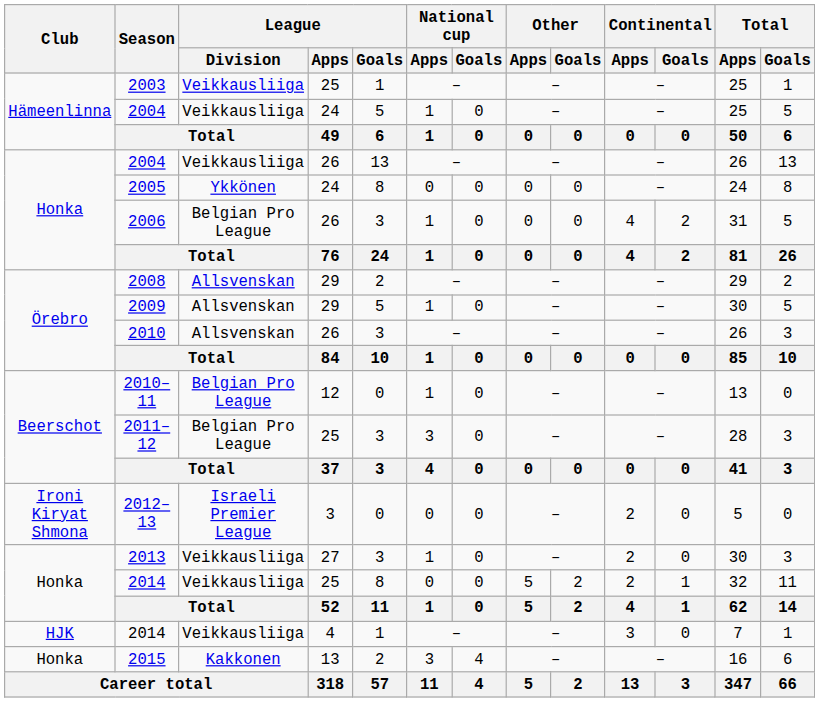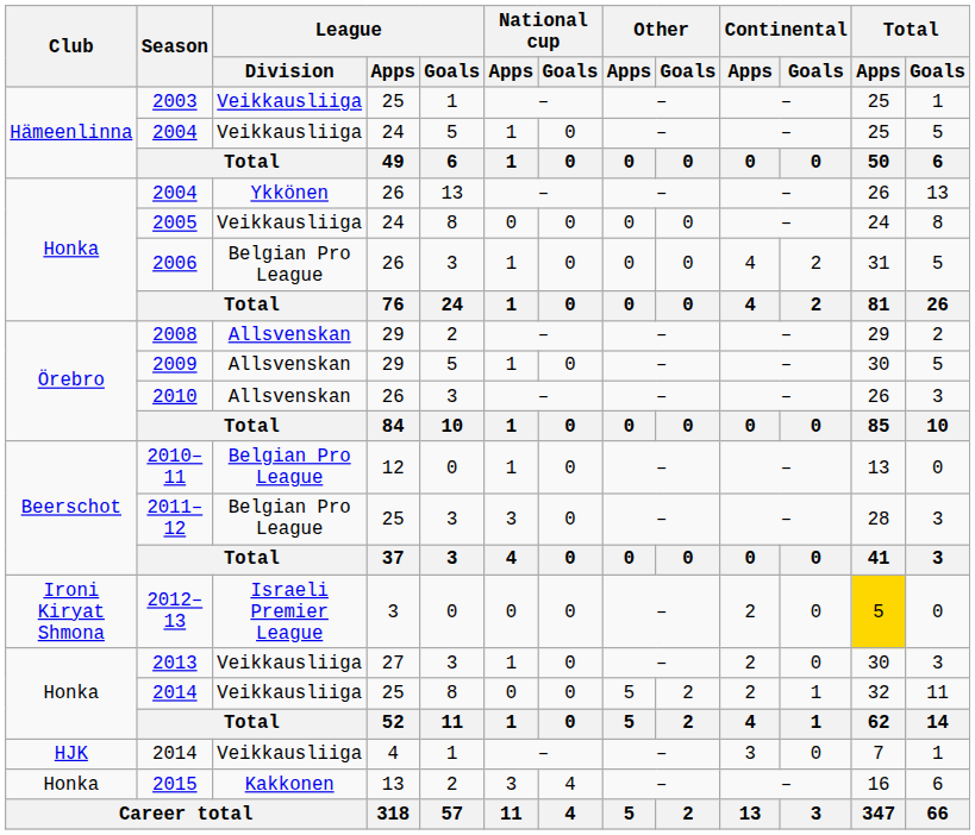 <table class="wikitable" style="text-align:center">
 <tr>
 <th rowspan="2">Club</th>
 <th rowspan="2">Season</th>
 <th colspan="3">League</th>
 <th colspan="2">National cup</th>
 <th colspan="2">Other</th>
 <th colspan="2">Continental</th>
 <th colspan="2">Total</th>
 </tr>
 <tr>
 <th>Division</th>
 <th>Apps</th>
 <th>Goals</th>
 <th>Apps</th>
 <th>Goals</th>
 <th>Apps</th>
 <th>Goals</th>
 <th>Apps</th>
 <th>Goals</th>
 <th>Apps</th>
 <th>Goals</th>
 </tr>
 <tr>
 <td rowspan="3"><a href='#'>Hämeenlinna</a></td>
 <td><a href='#'>2003</a></td>
 <td><a href='#'>Veikkausliiga</a></td>
 <td>25</td>
 <td>1</td>
 <td colspan="2">–</td>
 <td colspan="2">–</td>
 <td colspan="2">–</td>
 <td>25</td>
 <td>1</td>
 </tr>
 <tr>
 <td><a href='#'>2004</a></td>
 <td>Veikkausliiga</td>
 <td>24</td>
 <td>5</td>
 <td>1</td>
 <td>0</td>
 <td colspan="2">–</td>
 <td colspan="2">–</td>
 <td>25</td>
 <td>5</td>
 </tr>
 <tr>
 <th colspan="2">Total</th>
 <th>49</th>
 <th>6</th>
 <th>1</th>
 <th>0</th>
 <th>0</th>
 <th>0</th>
 <th>0</th>
 <th>0</th>
 <th>50</th>
 <th>6</th>
 </tr>
 <tr>
 <td rowspan="4"><a href='#'>Honka</a></td>
 <td><a href='#'>2004</a></td>
-<td>Veikkausliiga</td>
+<td><a href='#'>Ykkönen</a></td>
 <td>26</td>
 <td>13</td>
 <td colspan="2">–</td>
 <td colspan="2">–</td>
 <td colspan="2">–</td>
 <td>26</td>
 <td>13</td>
 </tr>
 <tr>
 <td><a href='#'>2005</a></td>
-<td><a href='#'>Ykkönen</a></td>
+<td>Veikkausliiga</td>
 <td>24</td>
 <td>8</td>
 <td>0</td>
 <td>0</td>
 <td>0</td>
 <td>0</td>
 <td colspan="2">–</td>
 <td>24</td>
 <td>8</td>
 </tr>
 <tr>
 <td><a href='#'>2006</a></td>
 <td>Belgian Pro League</td>
 <td>26</td>
 <td>3</td>
 <td>1</td>
 <td>0</td>
 <td>0</td>
 <td>0</td>
 <td>4</td>
 <td>2</td>
 <td>31</td>
 <td>5</td>
 </tr>
 <tr>
 <th colspan="2">Total</th>
 <th>76</th>
 <th>24</th>
 <th>1</th>
 <th>0</th>
 <th>0</th>
 <th>0</th>
 <th>4</th>
 <th>2</th>
 <th>81</th>
 <th>26</th>
 </tr>
 <tr>
 <td rowspan="4"><a href='#'>Örebro</a></td>
 <td><a href='#'>2008</a></td>
 <td><a href='#'>Allsvenskan</a></td>
 <td>29</td>
 <td>2</td>
 <td colspan="2">–</td>
 <td colspan="2">–</td>
 <td colspan="2">–</td>
 <td>29</td>
 <td>2</td>
 </tr>
 <tr>
 <td><a href='#'>2009</a></td>
 <td>Allsvenskan</td>
 <td>29</td>
 <td>5</td>
 <td>1</td>
 <td>0</td>
 <td colspan="2">–</td>
 <td colspan="2">–</td>
 <td>30</td>
 <td>5</td>
 </tr>
 <tr>
 <td><a href='#'>2010</a></td>
 <td>Allsvenskan</td>
 <td>26</td>
 <td>3</td>
 <td colspan="2">–</td>
 <td colspan="2">–</td>
 <td colspan="2">–</td>
 <td>26</td>
 <td>3</td>
 </tr>
 <tr>
 <th colspan="2">Total</th>
 <th>84</th>
 <th>10</th>
 <th>1</th>
 <th>0</th>
 <th>0</th>
 <th>0</th>
 <th>0</th>
 <th>0</th>
 <th>85</th>
 <th>10</th>
 </tr>
 <tr>
 <td rowspan="3"><a href='#'>Beerschot</a></td>
 <td><a href='#'>2010–11</a></td>
 <td><a href='#'>Belgian Pro League</a></td>
 <td>12</td>
 <td>0</td>
 <td>1</td>
 <td>0</td>
 <td colspan="2">–</td>
 <td colspan="2">–</td>
 <td>13</td>
 <td>0</td>
 </tr>
 <tr>
 <td><a href='#'>2011–12</a></td>
 <td>Belgian Pro League</td>
 <td>25</td>
 <td>3</td>
 <td>3</td>
 <td>0</td>
 <td colspan="2">–</td>
 <td colspan="2">–</td>
 <td>28</td>
 <td>3</td>
 </tr>
 <tr>
 <th colspan="2">Total</th>
 <th>37</th>
 <th>3</th>
 <th>4</th>
 <th>0</th>
 <th>0</th>
 <th>0</th>
 <th>0</th>
 <th>0</th>
 <th>41</th>
 <th>3</th>
 </tr>
 <tr>
 <td><a href='#'>Ironi Kiryat Shmona</a></td>
 <td><a href='#'>2012–13</a></td>
 <td><a href='#'>Israeli Premier League</a></td>
 <td>3</td>
 <td>0</td>
 <td>0</td>
 <td>0</td>
 <td colspan="2">–</td>
 <td>2</td>
 <td>0</td>
-<td>5</td>
+<td style="background: gold;">5</td>
 <td>0</td>
 </tr>
 <tr>
 <td rowspan="3">Honka</td>
 <td><a href='#'>2013</a></td>
 <td>Veikkausliiga</td>
 <td>27</td>
 <td>3</td>
 <td>1</td>
 <td>0</td>
 <td colspan="2">–</td>
 <td>2</td>
 <td>0</td>
 <td>30</td>
 <td>3</td>
 </tr>
 <tr>
 <td><a href='#'>2014</a></td>
 <td>Veikkausliiga</td>
 <td>25</td>
 <td>8</td>
 <td>0</td>
 <td>0</td>
 <td>5</td>
 <td>2</td>
 <td>2</td>
 <td>1</td>
 <td>32</td>
 <td>11</td>
 </tr>
 <tr>
 <th colspan="2">Total</th>
 <th>52</th>
 <th>11</th>
 <th>1</th>
 <th>0</th>
 <th>5</th>
 <th>2</th>
 <th>4</th>
 <th>1</th>
 <th>62</th>
 <th>14</th>
 </tr>
 <tr>
 <td><a href='#'>HJK</a></td>
 <td>2014</td>
 <td>Veikkausliiga</td>
 <td>4</td>
 <td>1</td>
 <td colspan="2">–</td>
 <td colspan="2">–</td>
 <td>3</td>
 <td>0</td>
 <td>7</td>
 <td>1</td>
 </tr>
 <tr>
 <td>Honka</td>
 <td><a href='#'>2015</a></td>
 <td><a href='#'>Kakkonen</a></td>
 <td>13</td>
 <td>2</td>
 <td>3</td>
 <td>4</td>
 <td colspan="2">–</td>
 <td colspan="2">–</td>
 <td>16</td>
 <td>6</td>
 </tr>
 <tr>
 <th colspan="3">Career total</th>
 <th>318</th>
 <th>57</th>
 <th>11</th>
 <th>4</th>
 <th>5</th>
 <th>2</th>
 <th>13</th>
 <th>3</th>
 <th>347</th>
 <th>66</th>
 </tr>
 </table>
